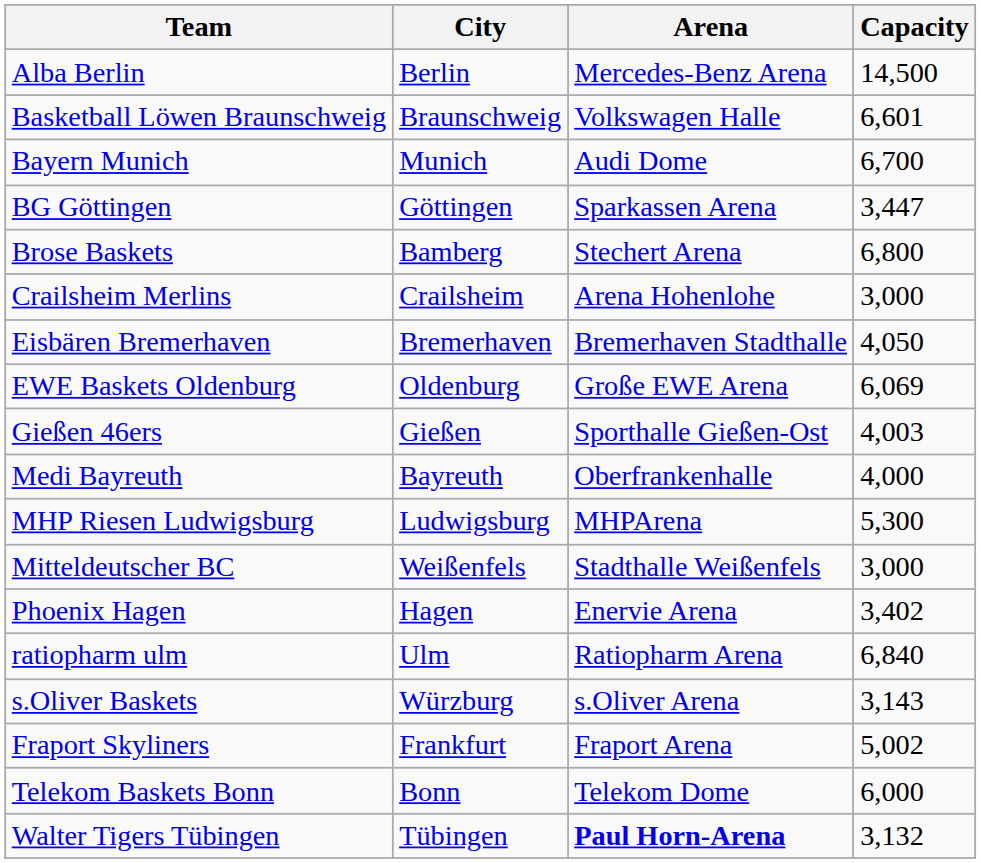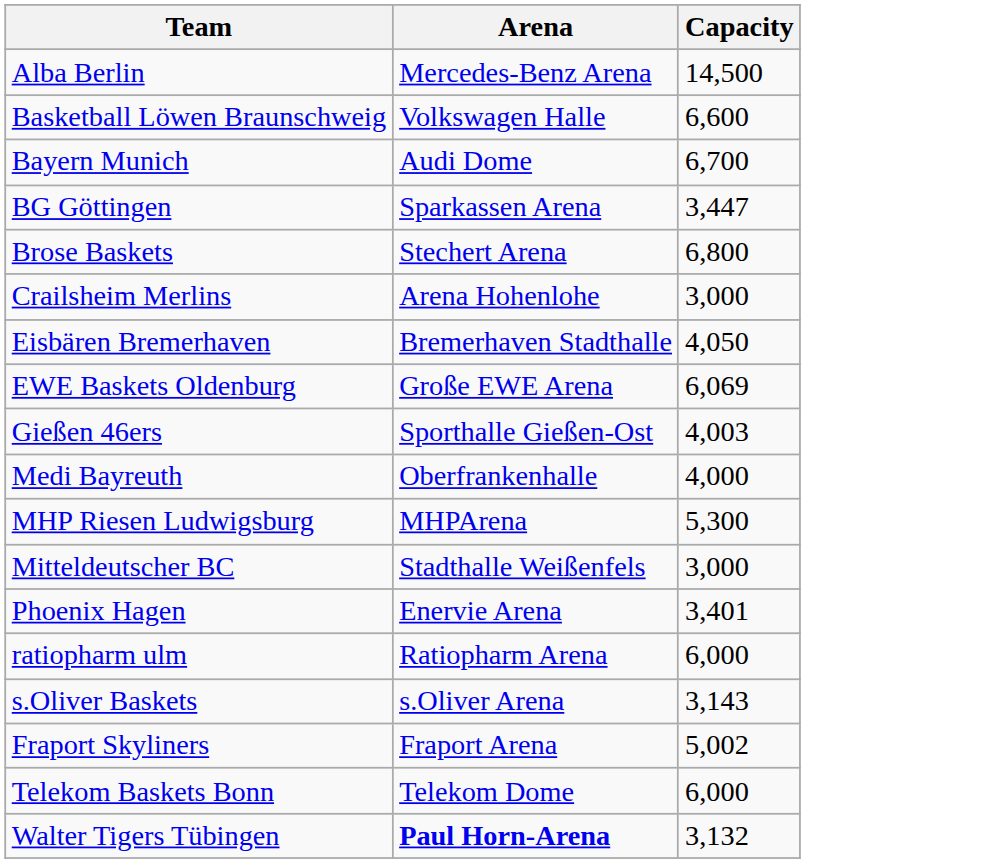 <table class="wikitable sortable" style="margin:1em 2em 1em 1em;">
 <tr>
 <th>Team</th>
-<th>City</th>
 <th>Arena</th>
 <th>Capacity</th>
 </tr>
 <tr>
 <td><a href='#'>Alba Berlin</a></td>
-<td><a href='#'>Berlin</a></td>
 <td><a href='#'>Mercedes-Benz Arena</a></td>
 <td>14,500</td>
 </tr>
 <tr>
 <td><a href='#'>Basketball Löwen Braunschweig</a></td>
-<td><a href='#'>Braunschweig</a></td>
 <td><a href='#'>Volkswagen Halle</a></td>
-<td>6,601</td>
+<td>6,600</td>
 </tr>
 <tr>
 <td><a href='#'>Bayern Munich</a></td>
-<td><a href='#'>Munich</a></td>
 <td><a href='#'>Audi Dome</a></td>
 <td>6,700</td>
 </tr>
 <tr>
 <td><a href='#'>BG Göttingen</a></td>
-<td><a href='#'>Göttingen</a></td>
 <td><a href='#'>Sparkassen Arena</a></td>
 <td>3,447</td>
 </tr>
 <tr>
 <td><a href='#'>Brose Baskets</a></td>
-<td><a href='#'>Bamberg</a></td>
 <td><a href='#'>Stechert Arena</a></td>
 <td>6,800</td>
 </tr>
 <tr>
 <td><a href='#'>Crailsheim Merlins</a></td>
-<td><a href='#'>Crailsheim</a></td>
 <td><a href='#'>Arena Hohenlohe</a></td>
 <td>3,000</td>
 </tr>
 <tr>
 <td><a href='#'>Eisbären Bremerhaven</a></td>
-<td><a href='#'>Bremerhaven</a></td>
 <td><a href='#'>Bremerhaven Stadthalle</a></td>
 <td>4,050</td>
 </tr>
 <tr>
 <td><a href='#'>EWE Baskets Oldenburg</a></td>
-<td><a href='#'>Oldenburg</a></td>
 <td><a href='#'>Große EWE Arena</a></td>
 <td>6,069</td>
 </tr>
 <tr>
 <td><a href='#'>Gießen 46ers</a></td>
-<td><a href='#'>Gießen</a></td>
 <td><a href='#'>Sporthalle Gießen-Ost</a></td>
 <td>4,003</td>
 </tr>
 <tr>
 <td><a href='#'>Medi Bayreuth</a></td>
-<td><a href='#'>Bayreuth</a></td>
 <td><a href='#'>Oberfrankenhalle</a></td>
 <td>4,000</td>
 </tr>
 <tr>
 <td><a href='#'>MHP Riesen Ludwigsburg</a></td>
-<td><a href='#'>Ludwigsburg</a></td>
 <td><a href='#'>MHPArena</a></td>
 <td>5,300</td>
 </tr>
 <tr>
 <td><a href='#'>Mitteldeutscher BC</a></td>
-<td><a href='#'>Weißenfels</a></td>
 <td><a href='#'>Stadthalle Weißenfels</a></td>
 <td>3,000</td>
 </tr>
 <tr>
 <td><a href='#'>Phoenix Hagen</a></td>
-<td><a href='#'>Hagen</a></td>
 <td><a href='#'>Enervie Arena</a></td>
-<td>3,402</td>
+<td>3,401</td>
 </tr>
 <tr>
 <td><a href='#'>ratiopharm ulm</a></td>
-<td><a href='#'>Ulm</a></td>
 <td><a href='#'>Ratiopharm Arena</a></td>
-<td>6,840</td>
+<td>6,000</td>
 </tr>
 <tr>
 <td><a href='#'>s.Oliver Baskets</a></td>
-<td><a href='#'>Würzburg</a></td>
 <td><a href='#'>s.Oliver Arena</a></td>
 <td>3,143</td>
 </tr>
 <tr>
 <td><a href='#'>Fraport Skyliners</a></td>
-<td><a href='#'>Frankfurt</a></td>
 <td><a href='#'>Fraport Arena</a></td>
 <td>5,002</td>
 </tr>
 <tr>
 <td><a href='#'>Telekom Baskets Bonn</a></td>
-<td><a href='#'>Bonn</a></td>
 <td><a href='#'>Telekom Dome</a></td>
 <td>6,000</td>
 </tr>
 <tr>
 <td><a href='#'>Walter Tigers Tübingen</a></td>
-<td><a href='#'>Tübingen</a></td>
 <td><strong><a href='#'>Paul Horn-Arena</a></strong></td>
 <td>3,132</td>
 </tr>
 </table>
